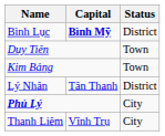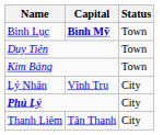 <table class="wikitable sortable">
 <tr>
 <th>Name</th>
 <th>Capital</th>
 <th>Status</th>
 </tr>
 <tr>
 <td><a href='#'>Bình Lục</a></td>
 <td><strong><a href='#'>Bình Mỹ</a></strong></td>
-<td>District</td>
+<td>Town</td>
 </tr>
 <tr>
 <td colspan="2"><em><a href='#'>Duy Tiên</a></em></td>
 <td>Town</td>
 </tr>
 <tr>
 <td colspan="2"><em><a href='#'>Kim Bảng</a></em></td>
 <td>Town</td>
 </tr>
 <tr>
 <td><a href='#'>Lý Nhân</a></td>
-<td><a href='#'>Tân Thanh</a></td>
-<td>District</td>
+<td><a href='#'>Vĩnh Trụ</a></td>
+<td>City</td>
 </tr>
 <tr>
 <td colspan="2"><strong><em><a href='#'>Phủ Lý</a></em></strong></td>
 <td>City</td>
 </tr>
 <tr>
 <td><a href='#'>Thanh Liêm</a></td>
-<td><a href='#'>Vĩnh Trụ</a></td>
+<td><a href='#'>Tân Thanh</a></td>
 <td>City</td>
 </tr>
 </table>
